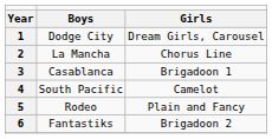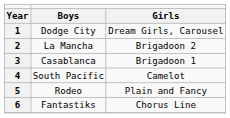 <table class="wikitable" style="text-align:center">
 <tr>
 <td></td>
 </tr>
 <tr>
 <th>Year</th>
 <th>Boys</th>
 <th>Girls</th>
 </tr>
 <tr>
 <th>1</th>
 <td>Dodge City</td>
 <td>Dream Girls, Carousel</td>
 </tr>
 <tr>
 <th>2</th>
 <td>La Mancha</td>
-<td>Chorus Line</td>
+<td>Brigadoon 2</td>
 </tr>
 <tr>
 <th>3</th>
 <td>Casablanca</td>
 <td>Brigadoon 1</td>
 </tr>
 <tr>
 <th>4</th>
 <td>South Pacific</td>
 <td>Camelot</td>
 </tr>
 <tr>
 <th>5</th>
 <td>Rodeo</td>
 <td>Plain and Fancy</td>
 </tr>
 <tr>
 <th>6</th>
 <td>Fantastiks</td>
-<td>Brigadoon 2</td>
+<td>Chorus Line</td>
 </tr>
 <tr>
 </tr>
 </table>
